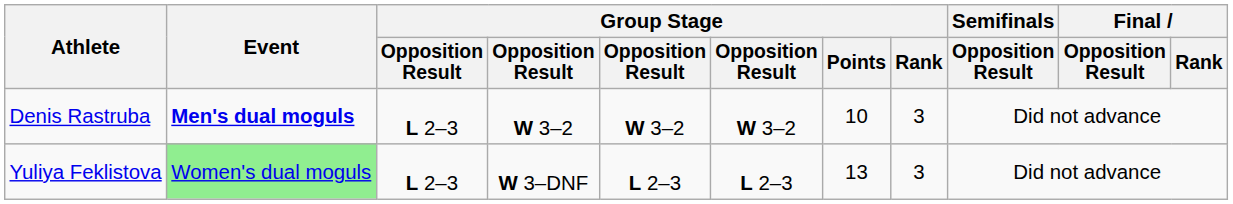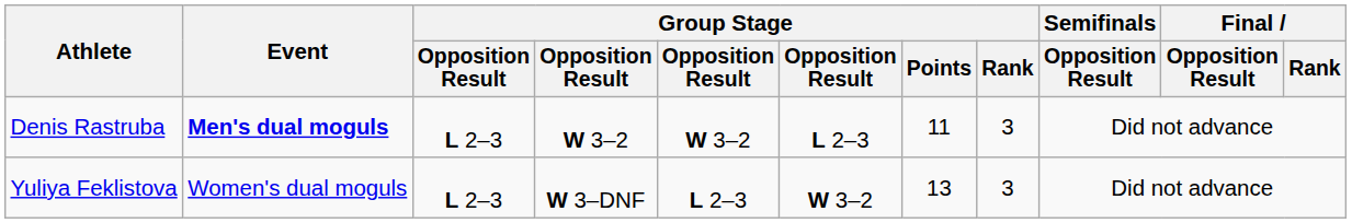 <table class="wikitable" style="font-size:90%">
 <tr>
 <th rowspan="2">Athlete</th>
 <th rowspan="2">Event</th>
 <th colspan=6>Group Stage</th>
 <th>Semifinals</th>
 <th colspan=2>Final / </th>
 </tr>
 <tr style="font-size:95%">
 <th>Opposition<br>Result</th>
 <th>Opposition<br>Result</th>
 <th>Opposition<br>Result</th>
 <th>Opposition<br>Result</th>
 <th>Points</th>
 <th>Rank</th>
 <th>Opposition<br>Result</th>
 <th>Opposition<br>Result</th>
 <th>Rank</th>
 </tr>
 <tr align=center>
 <td align=left><a href='#'>Denis Rastruba</a></td>
 <td align=left><strong><a href='#'>Men's dual moguls</a></strong></td>
 <td><br><strong>L</strong> 2–3</td>
 <td><br><strong>W</strong> 3–2</td>
 <td><br><strong>W</strong> 3–2</td>
-<td><br><strong>W</strong> 3–2</td>
-<td>10</td>
+<td><br><strong>L</strong> 2–3</td>
+<td>11</td>
 <td>3</td>
 <td colspan=3>Did not advance</td>
 </tr>
 <tr align=center>
 <td align=left><a href='#'>Yuliya Feklistova</a></td>
-<td align=left style="background: lightgreen;"><a href='#'>Women's dual moguls</a></td>
+<td align=left><a href='#'>Women's dual moguls</a></td>
 <td><br><strong>L</strong> 2–3</td>
 <td><br><strong>W</strong> 3–DNF</td>
 <td><br><strong>L</strong> 2–3</td>
-<td><br><strong>L</strong> 2–3</td>
+<td><br><strong>W</strong> 3–2</td>
 <td>13</td>
 <td>3</td>
 <td colspan=3>Did not advance</td>
 </tr>
 </table>
